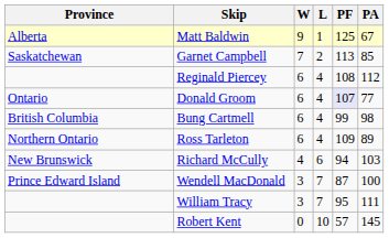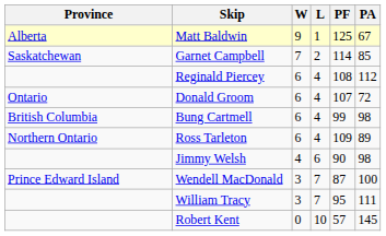 <table class="wikitable">
 <tr>
 <th bgcolor="#efefef" width="200">Province</th>
 <th bgcolor="#efefef" width="140">Skip</th>
 <th bgcolor="#efefef" width="15">W</th>
 <th bgcolor="#efefef" width="15">L</th>
 <th bgcolor="#efefef" width="15">PF</th>
 <th bgcolor="#efefef" width="15">PA</th>
 </tr>
 <tr bgcolor=#ffffcc>
 <td><a href='#'>Alberta</a></td>
 <td><a href='#'>Matt Baldwin</a></td>
 <td>9</td>
 <td>1</td>
 <td>125</td>
 <td>67</td>
 </tr>
 <tr>
 <td><a href='#'>Saskatchewan</a></td>
 <td><a href='#'>Garnet Campbell</a></td>
 <td>7</td>
 <td>2</td>
-<td>113</td>
+<td>114</td>
 <td>85</td>
 </tr>
 <tr>
 <td></td>
 <td><a href='#'>Reginald Piercey</a></td>
 <td>6</td>
 <td>4</td>
 <td>108</td>
 <td>112</td>
 </tr>
 <tr>
 <td><a href='#'>Ontario</a></td>
 <td><a href='#'>Donald Groom</a></td>
 <td>6</td>
 <td>4</td>
-<td style="background: lavender;">107</td>
-<td>77</td>
+<td>107</td>
+<td>72</td>
 </tr>
 <tr>
 <td><a href='#'>British Columbia</a></td>
 <td><a href='#'>Bung Cartmell</a></td>
 <td>6</td>
 <td>4</td>
 <td>99</td>
 <td>98</td>
 </tr>
 <tr>
 <td><a href='#'>Northern Ontario</a></td>
 <td><a href='#'>Ross Tarleton</a></td>
 <td>6</td>
 <td>4</td>
 <td>109</td>
 <td>89</td>
 </tr>
 <tr>
-<td><a href='#'>New Brunswick</a></td>
-<td><a href='#'>Richard McCully</a></td>
+<td></td>
+<td><a href='#'>Jimmy Welsh</a></td>
 <td>4</td>
 <td>6</td>
-<td>94</td>
-<td>103</td>
+<td>90</td>
+<td>98</td>
 </tr>
 <tr>
 <td><a href='#'>Prince Edward Island</a></td>
 <td><a href='#'>Wendell MacDonald</a></td>
 <td>3</td>
 <td>7</td>
 <td>87</td>
 <td>100</td>
 </tr>
 <tr>
 <td></td>
 <td><a href='#'>William Tracy</a></td>
 <td>3</td>
 <td>7</td>
 <td>95</td>
 <td>111</td>
 </tr>
 <tr>
 <td></td>
 <td><a href='#'>Robert Kent</a></td>
 <td>0</td>
 <td>10</td>
 <td>57</td>
 <td>145</td>
 </tr>
 </table>
